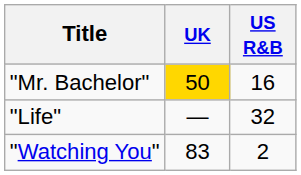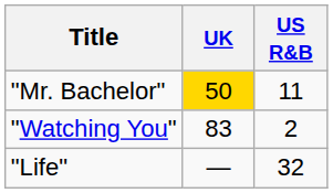 <table class="wikitable">
 <tr>
 <th>Title</th>
 <th width="40"><small><a href='#'>UK</a></small></th>
 <th width="40"><small><a href='#'>US<br>R&B</a></small></th>
 </tr>
 <tr>
 <td>"Mr. Bachelor"</td>
 <td align="center" style="background: gold;">50</td>
-<td align="center">16</td>
+<td align="center">11</td>
+</tr>
+<tr>
+<td>"<a href='#'>Watching You</a>"</td>
+<td align="center">83</td>
+<td align="center">2</td>
 </tr>
 <tr>
 <td>"Life"</td>
 <td align="center">—</td>
 <td align="center">32</td>
 </tr>
-<tr>
-<td>"<a href='#'>Watching You</a>"</td>
-<td align="center">83</td>
-<td align="center">2</td>
-</tr>
 </table>
